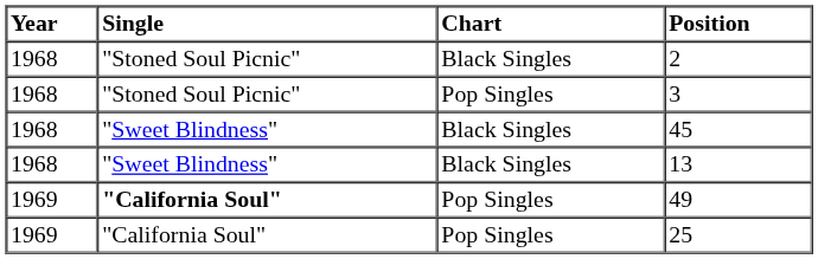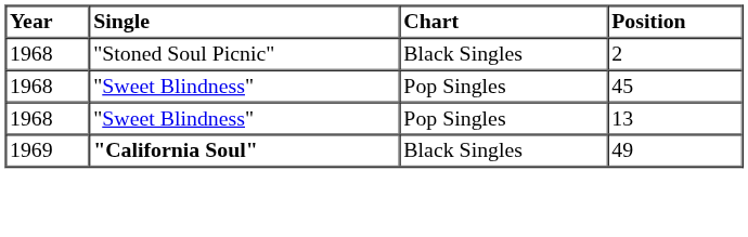 <table border=1 cellspacing=0 cellpadding=2 width="550px">
 <tr>
 <th align="left">Year</th>
 <th align="left">Single</th>
 <th align="left">Chart</th>
 <th align="left">Position</th>
 </tr>
 <tr>
 <td align="left">1968</td>
 <td align="left">"Stoned Soul Picnic"</td>
 <td align="left">Black Singles</td>
 <td align="left">2</td>
 </tr>
 <tr>
 <td align="left">1968</td>
-<td align="left">"Stoned Soul Picnic"</td>
+<td align="left">"<a href='#'>Sweet Blindness</a>"</td>
 <td align="left">Pop Singles</td>
-<td align="left">3</td>
-</tr>
-<tr>
-<td align="left">1968</td>
-<td align="left">"<a href='#'>Sweet Blindness</a>"</td>
-<td align="left">Black Singles</td>
 <td align="left">45</td>
 </tr>
 <tr>
 <td align="left">1968</td>
 <td align="left">"<a href='#'>Sweet Blindness</a>"</td>
-<td align="left">Black Singles</td>
+<td align="left">Pop Singles</td>
 <td align="left">13</td>
 </tr>
 <tr>
 <td align="left">1969</td>
 <td align="left"><strong>"California Soul"</strong></td>
-<td align="left">Pop Singles</td>
+<td align="left">Black Singles</td>
 <td align="left">49</td>
-</tr>
-<tr>
-<td align="left">1969</td>
-<td align="left">"California Soul"</td>
-<td align="left">Pop Singles</td>
-<td align="left">25</td>
 </tr>
 <tr>
 </tr>
 </table>
